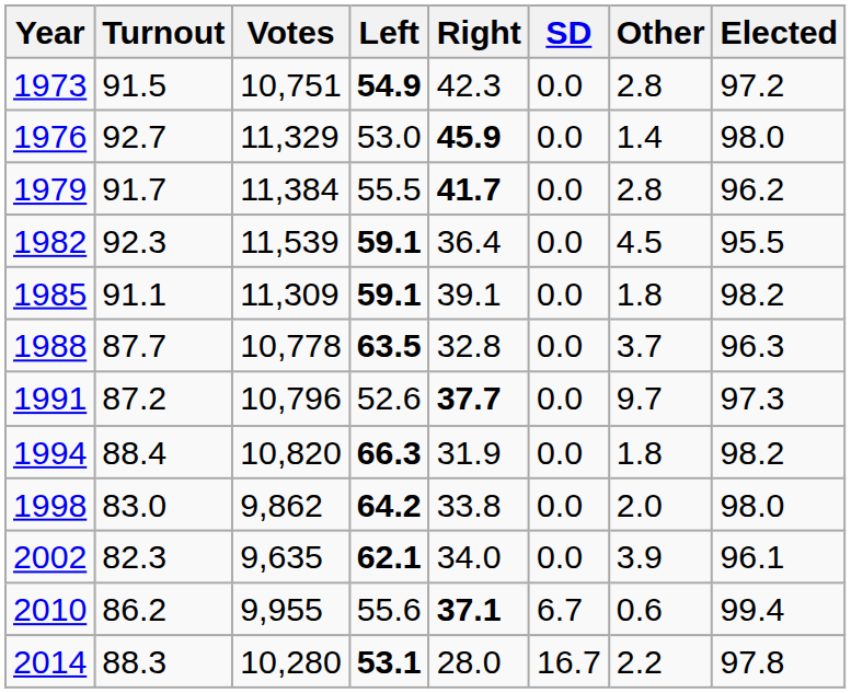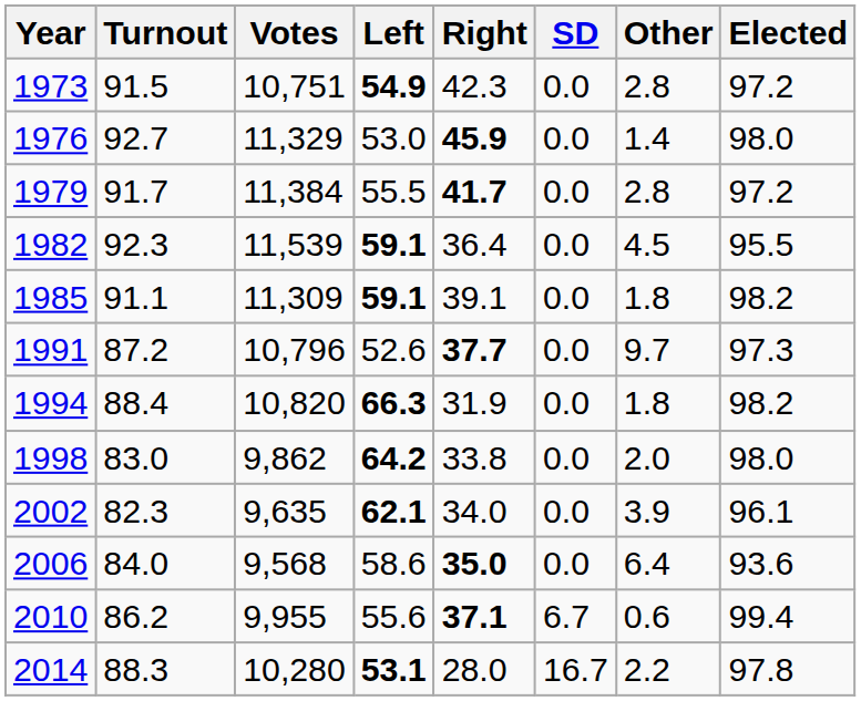 <table class="wikitable sortable" style="font-size: 95%;">
 <tr>
 <th>Year</th>
 <th>Turnout</th>
 <th>Votes</th>
 <th>Left</th>
 <th>Right</th>
 <th><a href='#'>SD</a></th>
 <th>Other</th>
 <th>Elected</th>
 </tr>
 <tr>
 <td><a href='#'>1973</a></td>
 <td>91.5</td>
 <td>10,751</td>
 <td><strong>54.9</strong></td>
 <td>42.3</td>
 <td>0.0</td>
 <td>2.8</td>
 <td>97.2</td>
 </tr>
 <tr>
 <td><a href='#'>1976</a></td>
 <td>92.7</td>
 <td>11,329</td>
 <td>53.0</td>
 <td><strong>45.9</strong></td>
 <td>0.0</td>
 <td>1.4</td>
 <td>98.0</td>
 </tr>
 <tr>
 <td><a href='#'>1979</a></td>
 <td>91.7</td>
 <td>11,384</td>
 <td>55.5</td>
 <td><strong>41.7</strong></td>
 <td>0.0</td>
 <td>2.8</td>
-<td>96.2</td>
+<td>97.2</td>
 </tr>
 <tr>
 <td><a href='#'>1982</a></td>
 <td>92.3</td>
 <td>11,539</td>
 <td><strong>59.1</strong></td>
 <td>36.4</td>
 <td>0.0</td>
 <td>4.5</td>
 <td>95.5</td>
 </tr>
 <tr>
 <td><a href='#'>1985</a></td>
 <td>91.1</td>
 <td>11,309</td>
 <td><strong>59.1</strong></td>
 <td>39.1</td>
 <td>0.0</td>
 <td>1.8</td>
 <td>98.2</td>
-</tr>
-<tr>
-<td><a href='#'>1988</a></td>
-<td>87.7</td>
-<td>10,778</td>
-<td><strong>63.5</strong></td>
-<td>32.8</td>
-<td>0.0</td>
-<td>3.7</td>
-<td>96.3</td>
 </tr>
 <tr>
 <td><a href='#'>1991</a></td>
 <td>87.2</td>
 <td>10,796</td>
 <td>52.6</td>
 <td><strong>37.7</strong></td>
 <td>0.0</td>
 <td>9.7</td>
 <td>97.3</td>
 </tr>
 <tr>
 <td><a href='#'>1994</a></td>
 <td>88.4</td>
 <td>10,820</td>
 <td><strong>66.3</strong></td>
 <td>31.9</td>
 <td>0.0</td>
 <td>1.8</td>
 <td>98.2</td>
 </tr>
 <tr>
 <td><a href='#'>1998</a></td>
 <td>83.0</td>
 <td>9,862</td>
 <td><strong>64.2</strong></td>
 <td>33.8</td>
 <td>0.0</td>
 <td>2.0</td>
 <td>98.0</td>
 </tr>
 <tr>
 <td><a href='#'>2002</a></td>
 <td>82.3</td>
 <td>9,635</td>
 <td><strong>62.1</strong></td>
 <td>34.0</td>
 <td>0.0</td>
 <td>3.9</td>
 <td>96.1</td>
 </tr>
 <tr>
+<td><a href='#'>2006</a></td>
+<td>84.0</td>
+<td>9,568</td>
+<td>58.6</td>
+<td><strong>35.0</strong></td>
+<td>0.0</td>
+<td>6.4</td>
+<td>93.6</td>
+</tr>
+<tr>
 <td><a href='#'>2010</a></td>
 <td>86.2</td>
 <td>9,955</td>
 <td>55.6</td>
 <td><strong>37.1</strong></td>
 <td>6.7</td>
 <td>0.6</td>
 <td>99.4</td>
 </tr>
 <tr>
 <td><a href='#'>2014</a></td>
 <td>88.3</td>
 <td>10,280</td>
 <td><strong>53.1</strong></td>
 <td>28.0</td>
 <td>16.7</td>
 <td>2.2</td>
 <td>97.8</td>
 </tr>
 </table>
